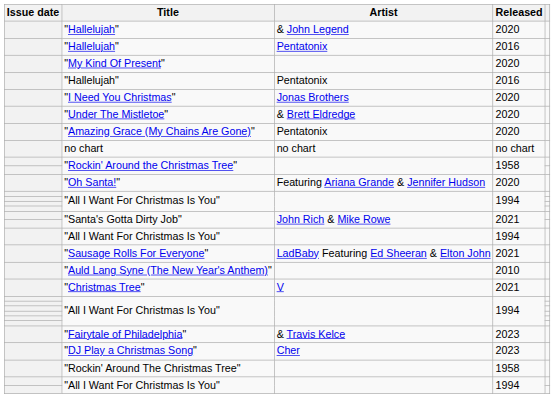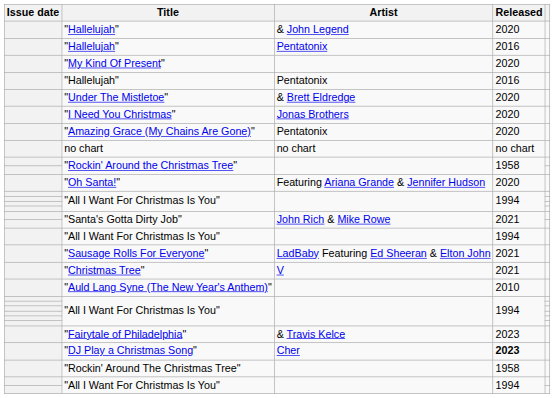 <table class="wikitable sortable plainrowheaders">
 <tr>
 <th scope=col>Issue date</th>
 <th scope=col>Title</th>
 <th scope=col>Artist</th>
 <th scope=col>Released</th>
 <th scope=col class=unsortable></th>
 </tr>
 <tr>
 <th scope="row"></th>
 <td>"<a href='#'>Hallelujah</a>"</td>
 <td> & <a href='#'>John Legend</a></td>
 <td>2020</td>
 <td></td>
 </tr>
 <tr>
 <th scope="row"></th>
 <td>"<a href='#'>Hallelujah</a>"</td>
 <td><a href='#'>Pentatonix</a></td>
 <td>2016</td>
 <td></td>
 </tr>
 <tr>
 <th scope="row"></th>
 <td>"<a href='#'>My Kind Of Present</a>"</td>
 <td></td>
 <td>2020</td>
 <td></td>
 </tr>
 <tr>
 <th scope="row"></th>
 <td>"Hallelujah"</td>
 <td>Pentatonix</td>
 <td>2016</td>
 <td></td>
 </tr>
 <tr>
 <th scope="row"></th>
-<td>"<a href='#'>I Need You Christmas</a>"</td>
-<td><a href='#'>Jonas Brothers</a></td>
+<td>"<a href='#'>Under The Mistletoe</a>"</td>
+<td> & <a href='#'>Brett Eldredge</a></td>
 <td>2020</td>
 <td></td>
 </tr>
 <tr>
 <th scope="row"></th>
-<td>"<a href='#'>Under The Mistletoe</a>"</td>
-<td> & <a href='#'>Brett Eldredge</a></td>
+<td>"<a href='#'>I Need You Christmas</a>"</td>
+<td><a href='#'>Jonas Brothers</a></td>
 <td>2020</td>
 <td></td>
 </tr>
 <tr>
 <th scope="row"></th>
 <td>"<a href='#'>Amazing Grace (My Chains Are Gone)</a>"</td>
 <td>Pentatonix</td>
 <td>2020</td>
 <td></td>
 </tr>
 <tr>
 <th scope="row"></th>
 <td>no chart</td>
 <td>no chart</td>
 <td>no chart</td>
 <td></td>
 </tr>
 <tr>
 <th scope="row"></th>
 <td rowspan="2">"<a href='#'>Rockin' Around the Christmas Tree</a>"</td>
 <td rowspan="2"></td>
 <td rowspan="2">1958</td>
 <td></td>
 </tr>
 <tr>
 <th scope="row"></th>
 <td></td>
 </tr>
 <tr>
 <th scope="row"></th>
 <td>"<a href='#'>Oh Santa!</a>"</td>
 <td> Featuring <a href='#'>Ariana Grande</a> & <a href='#'>Jennifer Hudson</a></td>
 <td>2020</td>
 <td></td>
 </tr>
 <tr>
 <th scope="row"></th>
 <td rowspan="4">"All I Want For Christmas Is You"</td>
 <td rowspan="4"></td>
 <td rowspan="4">1994</td>
 <td></td>
 </tr>
 <tr>
 <th scope="row"></th>
 <td></td>
 </tr>
 <tr>
 <th scope="row"></th>
 <td></td>
 </tr>
 <tr>
 <th scope="row"></th>
 <td></td>
 </tr>
 <tr>
 <th scope="row"></th>
 <td rowspan="2">"Santa's Gotta Dirty Job" </td>
 <td rowspan="2"><a href='#'>John Rich</a> & <a href='#'>Mike Rowe</a></td>
 <td rowspan="2">2021</td>
 <td></td>
 </tr>
 <tr>
 <th scope="row"></th>
 <td></td>
 </tr>
 <tr>
 <th scope="row"></th>
 <td>"All I Want For Christmas Is You"</td>
 <td></td>
 <td>1994</td>
 <td></td>
 </tr>
 <tr>
 <th scope="row"></th>
 <td>"<a href='#'>Sausage Rolls For Everyone</a>"</td>
 <td><a href='#'>LadBaby</a> Featuring <a href='#'>Ed Sheeran</a> & <a href='#'>Elton John</a></td>
 <td>2021</td>
 <td></td>
 </tr>
 <tr>
 <th scope="row"></th>
-<td>"<a href='#'>Auld Lang Syne (The New Year's Anthem)</a>"</td>
-<td></td>
-<td>2010</td>
+<td>"<a href='#'>Christmas Tree</a>"</td>
+<td><a href='#'>V</a></td>
+<td>2021</td>
 <td></td>
 </tr>
 <tr>
 <th scope="row"></th>
-<td>"<a href='#'>Christmas Tree</a>"</td>
-<td><a href='#'>V</a></td>
-<td>2021</td>
+<td>"<a href='#'>Auld Lang Syne (The New Year's Anthem)</a>"</td>
+<td></td>
+<td>2010</td>
 <td></td>
 </tr>
 <tr>
 <th scope="row"></th>
 <td rowspan="6">"All I Want For Christmas Is You"</td>
 <td rowspan="6"></td>
 <td rowspan="6">1994</td>
 <td></td>
 </tr>
 <tr>
 <th scope="row"></th>
 <td></td>
 </tr>
 <tr>
 <th scope="row"></th>
 <td></td>
 </tr>
 <tr>
 <th scope="row"></th>
 <td></td>
 </tr>
 <tr>
 <th scope="row"></th>
 <td></td>
 </tr>
 <tr>
 <th scope="row"></th>
 <td></td>
 </tr>
 <tr>
 <th scope="row"></th>
 <td>"<a href='#'>Fairytale of Philadelphia</a>"</td>
 <td> & <a href='#'>Travis Kelce</a></td>
 <td>2023</td>
 <td></td>
 </tr>
 <tr>
 <th scope="row"></th>
 <td>"<a href='#'>DJ Play a Christmas Song</a>"</td>
 <td><a href='#'>Cher</a></td>
-<td>2023</td>
+<td><strong>2023</strong></td>
 <td></td>
 </tr>
 <tr>
 <th scope="row"></th>
 <td>"Rockin' Around The Christmas Tree"</td>
 <td></td>
 <td>1958</td>
 <td></td>
 </tr>
 <tr>
 <th scope="row"></th>
 <td rowspan="6">"All I Want For Christmas Is You"</td>
 <td rowspan="6"></td>
 <td rowspan="6">1994</td>
 <td></td>
 </tr>
 <tr>
 <th scope="row"></th>
 <td></td>
 </tr>
 </table>
